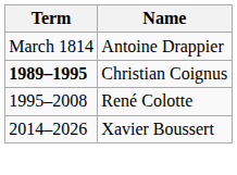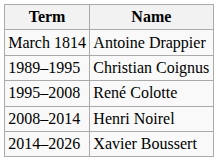 <table class="wikitable">
 <tr>
 <th>Term</th>
 <th>Name</th>
 </tr>
 <tr>
 <td>March 1814</td>
 <td>Antoine Drappier</td>
 </tr>
 <tr>
-<td><strong>1989–1995</strong></td>
+<td>1989–1995</td>
 <td>Christian Coignus</td>
 </tr>
 <tr>
 <td>1995–2008</td>
 <td>René Colotte</td>
 </tr>
 <tr>
+<td>2008–2014</td>
+<td>Henri Noirel</td>
+</tr>
+<tr>
 <td>2014–2026</td>
 <td>Xavier Boussert</td>
 </tr>
 </table>
